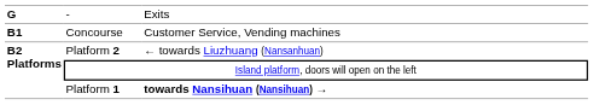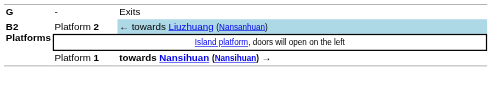 <table table border=0 cellspacing=0 cellpadding=3>
 <tr>
 <td style="border-top:solid 1px gray;" width=50 valign=top><strong>G</strong></td>
 <td style="border-top:solid 1px gray;" width=100 valign=top>-</td>
 <td style="border-top:solid 1px gray;" width=600 valign=top>Exits</td>
 </tr>
 <tr>
-<td style="border-bottom:solid 1px gray; border-top:solid 1px gray;" valign=top width=50><strong>B1</strong></td>
-<td style="border-bottom:solid 1px gray; border-top:solid 1px gray;" valign=top width=100>Concourse<br></td>
-<td style="border-bottom:solid 1px gray; border-top:solid 1px gray;" valign=top width=390>Customer Service, Vending machines</td>
-</tr>
-<tr>
 <td style="border-bottom:solid 1px gray;" rowspan="3" valign=top><strong>B2<br>Platforms</strong></td>
 <td>Platform <span> <strong>2</strong></span></td>
-<td>←  towards <a href='#'>Liuzhuang</a> <small>(<a href='#'>Nansanhuan</a>)</small></td>
+<td style="background: lightblue;">←  towards <a href='#'>Liuzhuang</a> <small>(<a href='#'>Nansanhuan</a>)</small></td>
 </tr>
 <tr>
 <td style="border-right:solid 2px black;border-left:solid 2px black;border-top:solid 2px black;border-bottom:solid 2px black;text-align:center;" colspan=2><small><a href='#'>Island platform</a>, doors will open on the left</small></td>
 </tr>
 <tr>
 <td style="border-bottom:solid 1px gray;">Platform <span> <strong>1</strong></span></td>
 <td style="border-bottom:solid 1px gray;"><strong> towards <a href='#'>Nansihuan</a> <small>(<a href='#'>Nansihuan</a>)</small> →</strong></td>
 </tr>
 </table>
